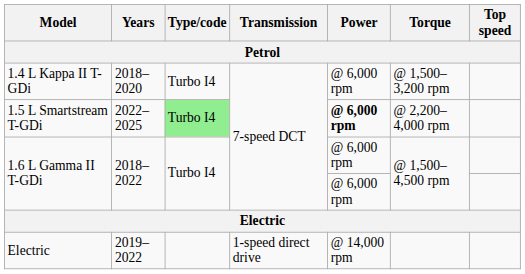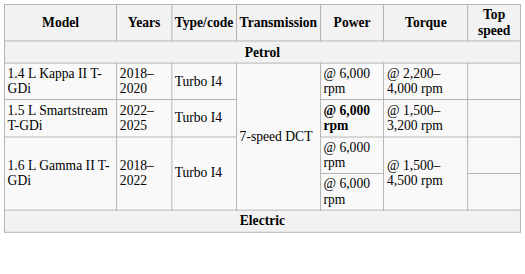 <table class="wikitable sortable collapsible">
 <tr>
 <th>Model</th>
 <th>Years</th>
 <th>Type/code</th>
 <th>Transmission</th>
 <th>Power</th>
 <th>Torque</th>
 <th>Top speed</th>
 </tr>
 <tr>
 <th colspan=7>Petrol</th>
 </tr>
 <tr>
 <td>1.4 L Kappa II T-GDi</td>
 <td>2018–2020</td>
 <td> Turbo I4</td>
 <td rowspan=4>7-speed DCT</td>
 <td> @ 6,000 rpm</td>
-<td> @ 1,500–3,200 rpm</td>
+<td> @ 2,200–4,000 rpm</td>
 <td></td>
 </tr>
 <tr>
 <td>1.5 L Smartstream T-GDi</td>
 <td>2022–2025</td>
-<td style="background: lightgreen;"> Turbo I4</td>
+<td> Turbo I4</td>
 <td><strong> @ 6,000 rpm</strong></td>
-<td> @ 2,200–4,000 rpm</td>
+<td> @ 1,500–3,200 rpm</td>
 <td></td>
 </tr>
 <tr>
 <td rowspan=2>1.6 L Gamma II T-GDi</td>
 <td rowspan=2>2018–2022</td>
 <td rowspan=2> Turbo I4</td>
 <td> @ 6,000 rpm</td>
 <td rowspan=2> @ 1,500–4,500 rpm</td>
 <td></td>
 </tr>
 <tr>
 <td> @ 6,000 rpm</td>
 <td></td>
 </tr>
 <tr>
 <th colspan=7>Electric</th>
 </tr>
-<tr>
-<td>Electric</td>
-<td>2019–2022</td>
-<td></td>
-<td>1-speed direct drive</td>
-<td> @ 14,000 rpm</td>
-<td></td>
-<td></td>
-</tr>
 </table>
